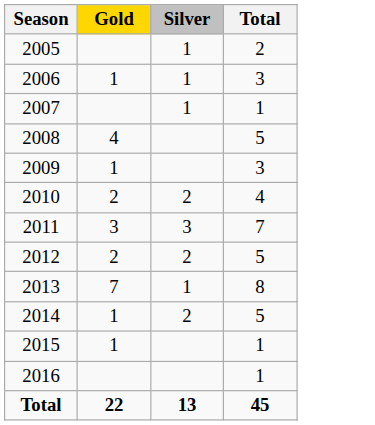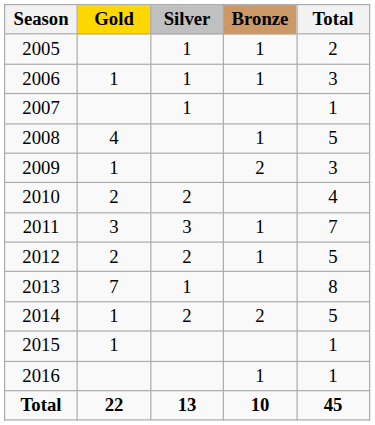 <table class="wikitable" style="text-align:center;">
 <tr>
 <th width = "55">Season</th>
 <th width = "55" style="background: gold;">Gold</th>
 <th width = "55" style="background: silver;">Silver</th>
+<th width = "55" style="background: #cc9966;">Bronze</th>
 <th width = "55">Total</th>
 </tr>
 <tr>
 <td>2005</td>
 <td></td>
 <td>1</td>
+<td>1</td>
 <td>2</td>
 </tr>
 <tr>
 <td>2006</td>
+<td>1</td>
 <td>1</td>
 <td>1</td>
 <td>3</td>
 </tr>
 <tr>
 <td>2007</td>
 <td></td>
 <td>1</td>
+<td></td>
 <td>1</td>
 </tr>
 <tr>
 <td>2008</td>
 <td>4</td>
 <td></td>
+<td>1</td>
 <td>5</td>
 </tr>
 <tr>
 <td>2009</td>
 <td>1</td>
 <td></td>
+<td>2</td>
 <td>3</td>
 </tr>
 <tr>
 <td>2010</td>
 <td>2</td>
 <td>2</td>
+<td></td>
 <td>4</td>
 </tr>
 <tr>
 <td>2011</td>
 <td>3</td>
 <td>3</td>
+<td>1</td>
 <td>7</td>
 </tr>
 <tr>
 <td>2012</td>
 <td>2</td>
 <td>2</td>
+<td>1</td>
 <td>5</td>
 </tr>
 <tr>
 <td>2013</td>
 <td>7</td>
 <td>1</td>
+<td></td>
 <td>8</td>
 </tr>
 <tr>
 <td>2014</td>
 <td>1</td>
 <td>2</td>
+<td>2</td>
 <td>5</td>
 </tr>
 <tr>
 <td>2015</td>
 <td>1</td>
+<td></td>
 <td></td>
 <td>1</td>
 </tr>
 <tr>
 <td>2016</td>
 <td></td>
 <td></td>
 <td>1</td>
+<td>1</td>
 </tr>
 <tr>
 <td><strong>Total</strong></td>
 <td><strong>22</strong></td>
 <td><strong>13</strong></td>
+<td><strong>10</strong></td>
 <td><strong>45</strong></td>
 </tr>
 </table>
